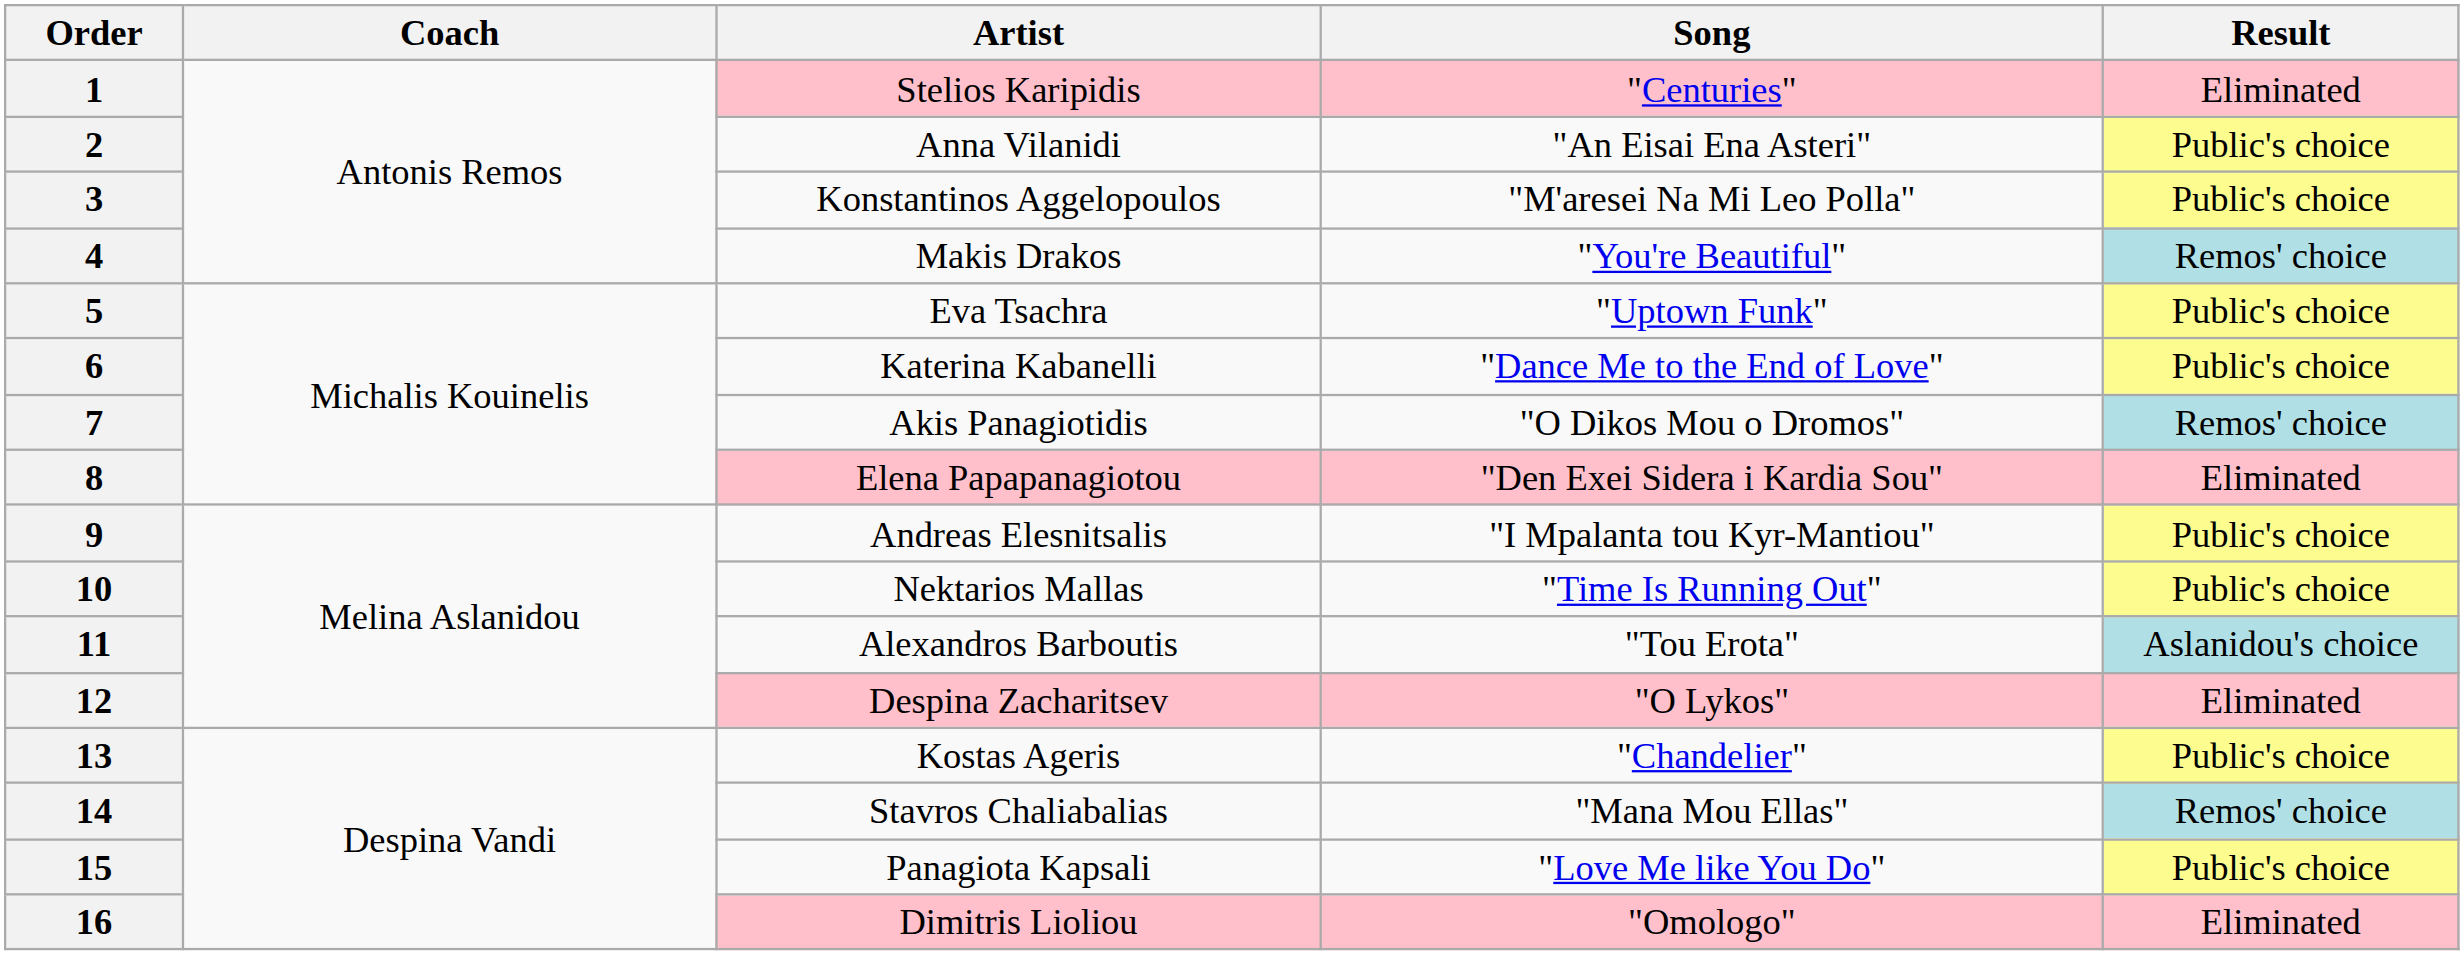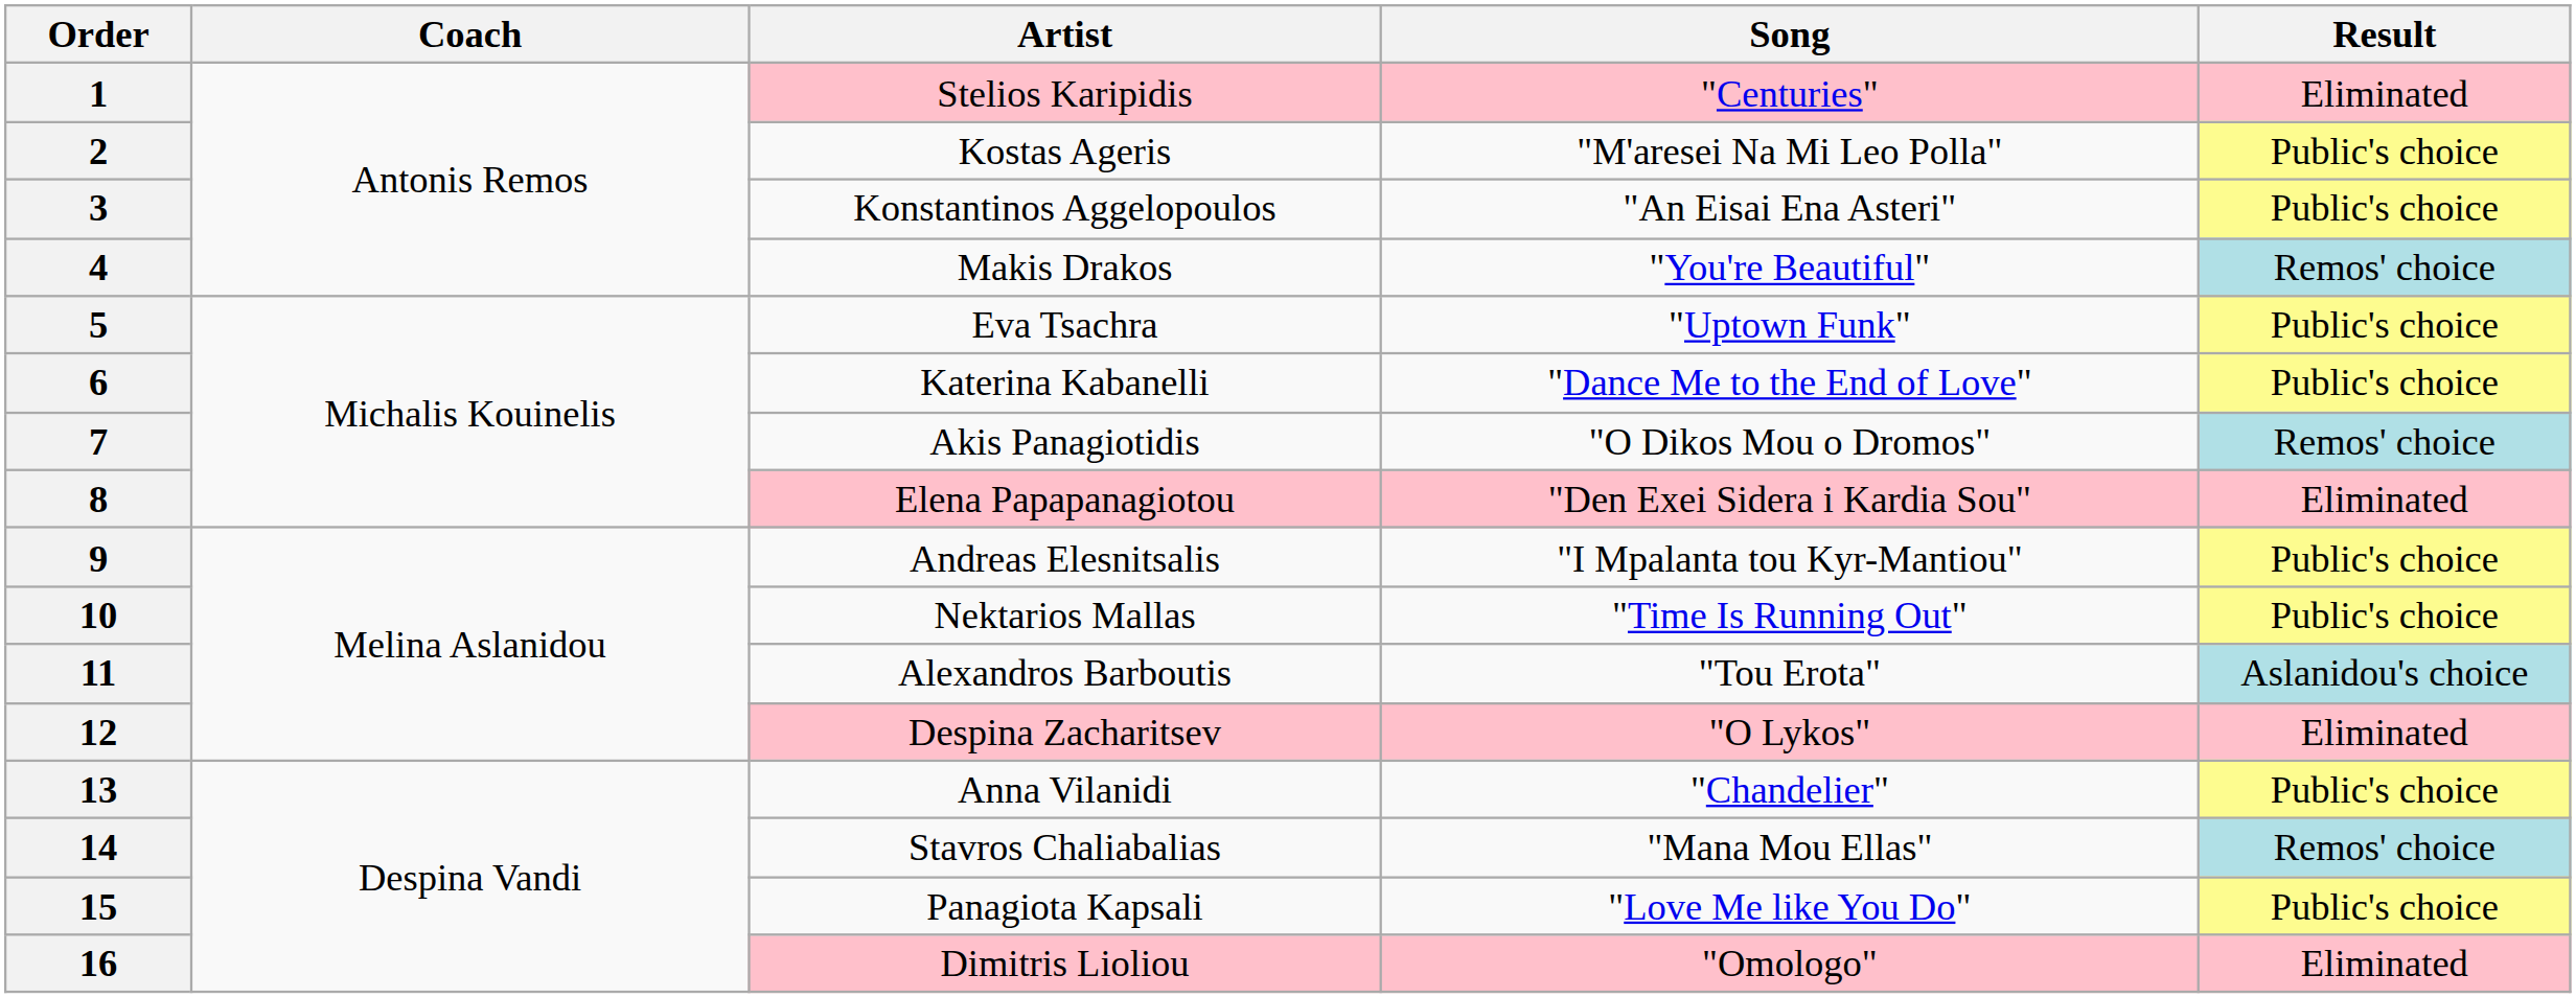 <table class="wikitable" style="text-align:center; line-height:17px; width:68%;">
 <tr>
 <th width="05%">Order</th>
 <th width="15%">Coach</th>
 <th width="17%">Artist</th>
 <th width="22%">Song</th>
 <th width="10%">Result</th>
 </tr>
 <tr>
 <th>1</th>
 <td rowspan="4">Antonis Remos</td>
 <td style="background:pink;">Stelios Karipidis</td>
 <td style="background:pink;">"<a href='#'>Centuries</a>"</td>
 <td style="background:pink;">Eliminated</td>
 </tr>
 <tr>
 <th>2</th>
-<td>Anna Vilanidi</td>
-<td>"An Eisai Ena Asteri"</td>
+<td>Kostas Ageris</td>
+<td>"M'aresei Na Mi Leo Polla"</td>
 <td style="background:#fdfc8f;">Public's choice</td>
 </tr>
 <tr>
 <th>3</th>
 <td>Konstantinos Aggelopoulos</td>
-<td>"M'aresei Na Mi Leo Polla"</td>
+<td>"An Eisai Ena Asteri"</td>
 <td style="background:#fdfc8f;">Public's choice</td>
 </tr>
 <tr>
 <th>4</th>
 <td>Makis Drakos</td>
 <td>"<a href='#'>You're Beautiful</a>"</td>
 <td style="background:#B0E0E6;">Remos' choice</td>
 </tr>
 <tr>
 <th>5</th>
 <td rowspan="4">Michalis Kouinelis</td>
 <td>Eva Tsachra</td>
 <td>"<a href='#'>Uptown Funk</a>"</td>
 <td style="background:#fdfc8f;">Public's choice</td>
 </tr>
 <tr>
 <th>6</th>
 <td>Katerina Kabanelli</td>
 <td>"<a href='#'>Dance Me to the End of Love</a>"</td>
 <td style="background:#fdfc8f;">Public's choice</td>
 </tr>
 <tr>
 <th>7</th>
 <td>Akis Panagiotidis</td>
 <td>"O Dikos Mou o Dromos"</td>
 <td style="background:#B0E0E6;">Remos' choice</td>
 </tr>
 <tr>
 <th>8</th>
 <td style="background:pink;">Elena Papapanagiotou</td>
 <td style="background:pink;">"Den Exei Sidera i Kardia Sou"</td>
 <td style="background:pink;">Eliminated</td>
 </tr>
 <tr>
 <th>9</th>
 <td rowspan="4">Melina Aslanidou</td>
 <td>Andreas Elesnitsalis</td>
 <td>"I Mpalanta tou Kyr-Mantiou"</td>
 <td style="background:#fdfc8f;">Public's choice</td>
 </tr>
 <tr>
 <th>10</th>
 <td>Nektarios Mallas</td>
 <td>"<a href='#'>Time Is Running Out</a>"</td>
 <td style="background:#fdfc8f;">Public's choice</td>
 </tr>
 <tr>
 <th>11</th>
 <td>Alexandros Barboutis</td>
 <td>"Tou Erota"</td>
 <td style="background:#B0E0E6;">Aslanidou's choice</td>
 </tr>
 <tr>
 <th>12</th>
 <td style="background:pink;">Despina Zacharitsev</td>
 <td style="background:pink;">"O Lykos"</td>
 <td style="background:pink;">Eliminated</td>
 </tr>
 <tr>
 <th>13</th>
 <td rowspan="4">Despina Vandi</td>
-<td>Kostas Ageris</td>
+<td>Anna Vilanidi</td>
 <td>"<a href='#'>Chandelier</a>"</td>
 <td style="background:#fdfc8f;">Public's choice</td>
 </tr>
 <tr>
 <th>14</th>
 <td>Stavros Chaliabalias</td>
 <td>"Mana Mou Ellas"</td>
 <td style="background:#B0E0E6;">Remos' choice</td>
 </tr>
 <tr>
 <th>15</th>
 <td>Panagiota Kapsali</td>
 <td>"<a href='#'>Love Me like You Do</a>"</td>
 <td style="background:#fdfc8f;">Public's choice</td>
 </tr>
 <tr>
 <th>16</th>
 <td style="background:pink;">Dimitris Lioliou</td>
 <td style="background:pink;">"Omologo"</td>
 <td style="background:pink;">Eliminated</td>
 </tr>
 </table>
